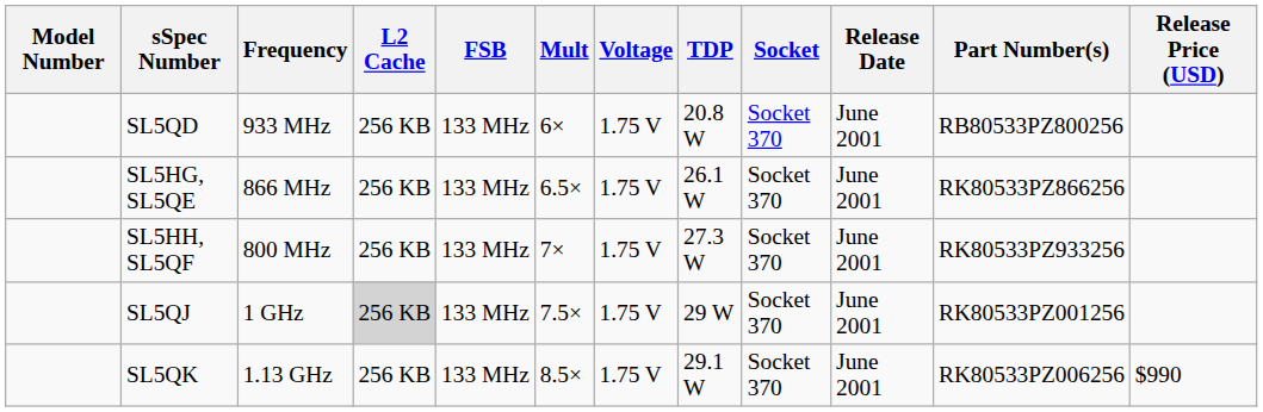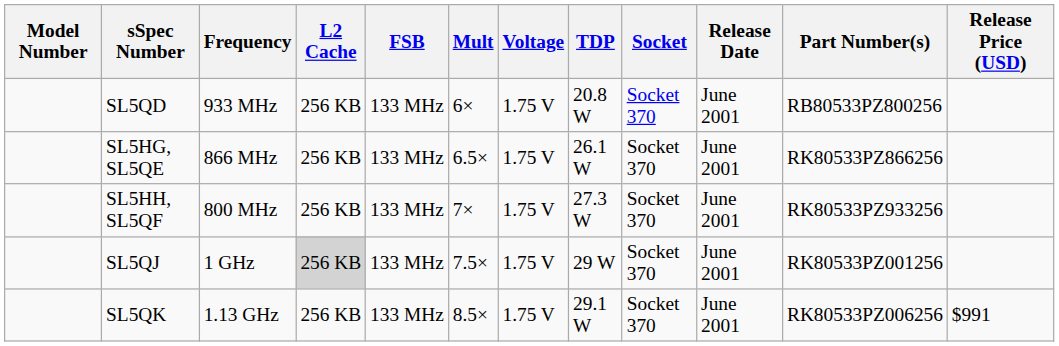 <table class="wikitable">
 <tr>
 <th>Model Number</th>
 <th>sSpec Number</th>
 <th>Frequency</th>
 <th><a href='#'>L2 Cache</a></th>
 <th><a href='#'>FSB</a></th>
 <th><a href='#'>Mult</a></th>
 <th><a href='#'>Voltage</a></th>
 <th><a href='#'>TDP</a></th>
 <th><a href='#'>Socket</a></th>
 <th>Release Date</th>
 <th>Part Number(s)</th>
 <th>Release Price (<a href='#'>USD</a>)</th>
 </tr>
 <tr>
 <td></td>
 <td>SL5QD</td>
 <td>933 MHz</td>
 <td>256 KB</td>
 <td>133 MHz</td>
 <td>6×</td>
 <td>1.75 V</td>
 <td>20.8 W</td>
 <td><a href='#'>Socket 370</a></td>
 <td>June 2001</td>
 <td>RB80533PZ800256</td>
 <td></td>
 </tr>
 <tr>
 <td></td>
 <td>SL5HG, SL5QE</td>
 <td>866 MHz</td>
 <td>256 KB</td>
 <td>133 MHz</td>
 <td>6.5×</td>
 <td>1.75 V</td>
 <td>26.1 W</td>
 <td>Socket 370</td>
 <td>June 2001</td>
 <td>RK80533PZ866256</td>
 <td></td>
 </tr>
 <tr>
 <td></td>
 <td>SL5HH, SL5QF</td>
 <td>800 MHz</td>
 <td>256 KB</td>
 <td>133 MHz</td>
 <td>7×</td>
 <td>1.75 V</td>
 <td>27.3 W</td>
 <td>Socket 370</td>
 <td>June 2001</td>
 <td>RK80533PZ933256</td>
 <td></td>
 </tr>
 <tr>
 <td></td>
 <td>SL5QJ</td>
 <td>1 GHz</td>
 <td style="background: lightgrey;">256 KB</td>
 <td>133 MHz</td>
 <td>7.5×</td>
 <td>1.75 V</td>
 <td>29 W</td>
 <td>Socket 370</td>
 <td>June 2001</td>
 <td>RK80533PZ001256</td>
 <td></td>
 </tr>
 <tr>
 <td></td>
 <td>SL5QK</td>
 <td>1.13 GHz</td>
 <td>256 KB</td>
 <td>133 MHz</td>
 <td>8.5×</td>
 <td>1.75 V</td>
 <td>29.1 W</td>
 <td>Socket 370</td>
 <td>June 2001</td>
 <td>RK80533PZ006256</td>
-<td>$990</td>
+<td>$991</td>
 </tr>
 </table>
